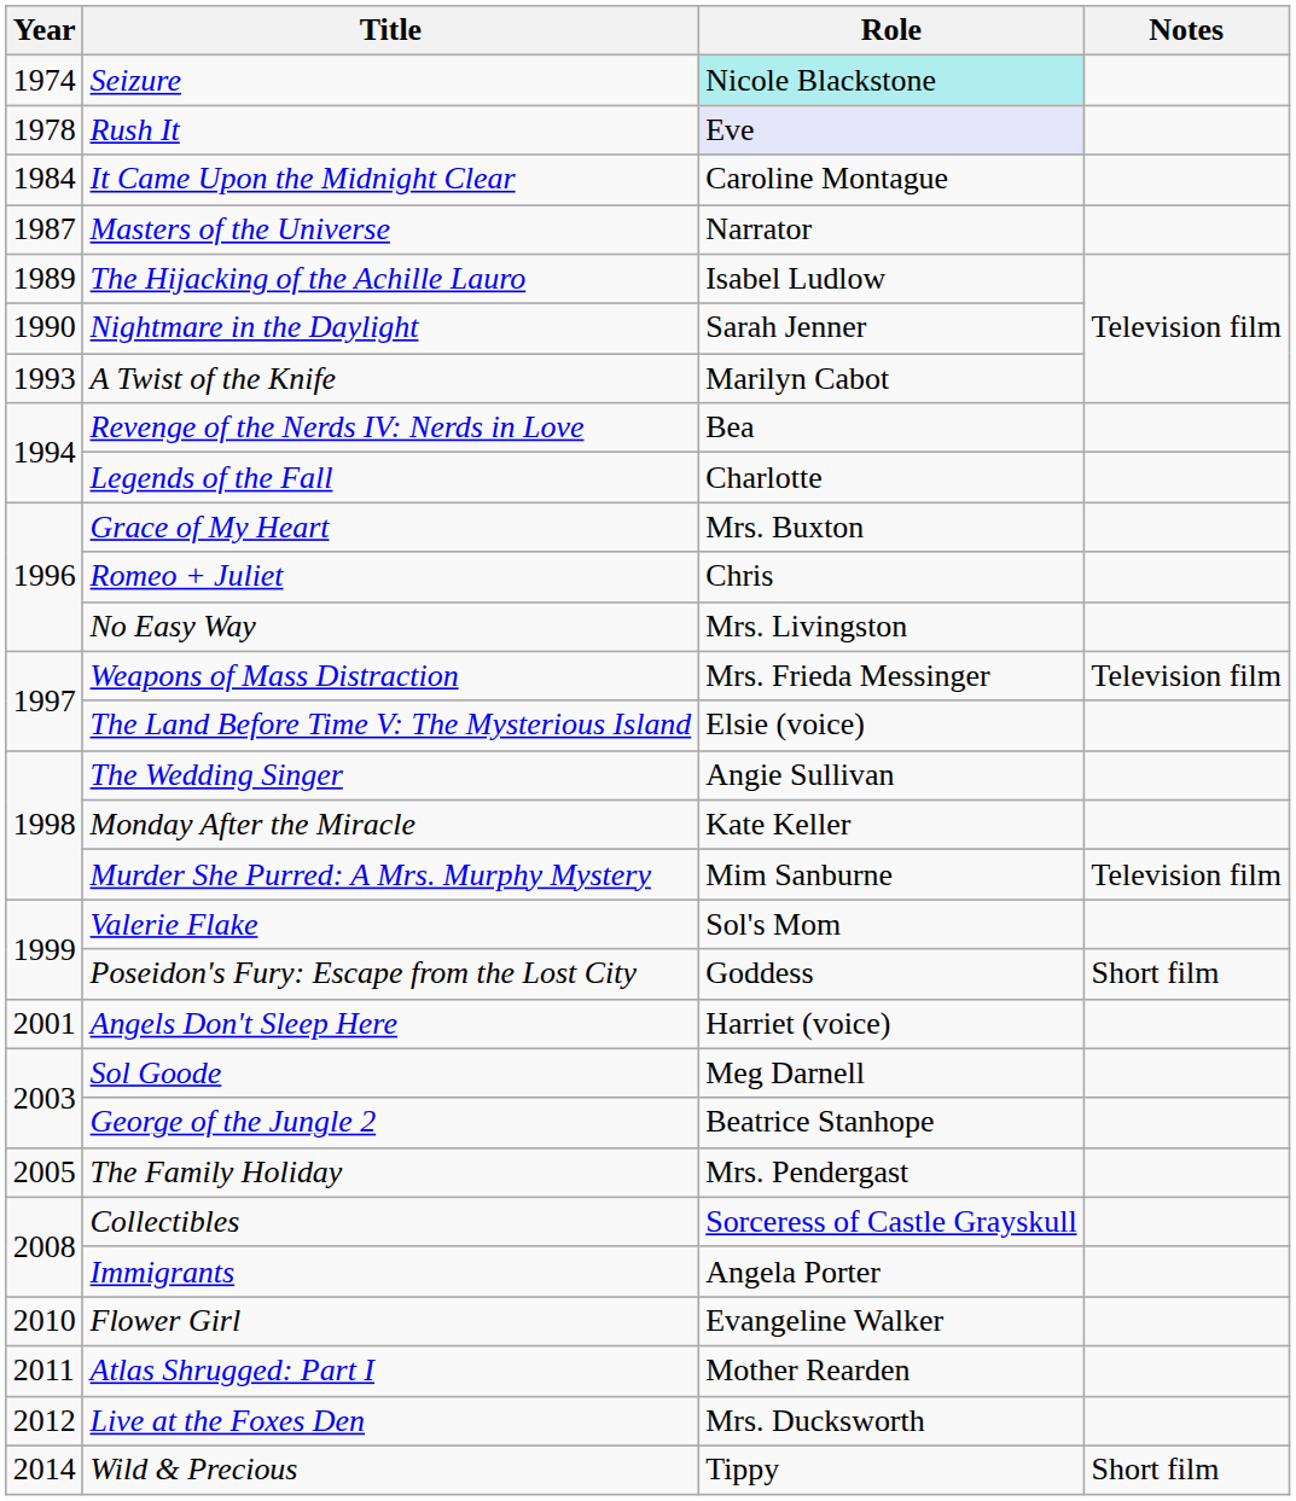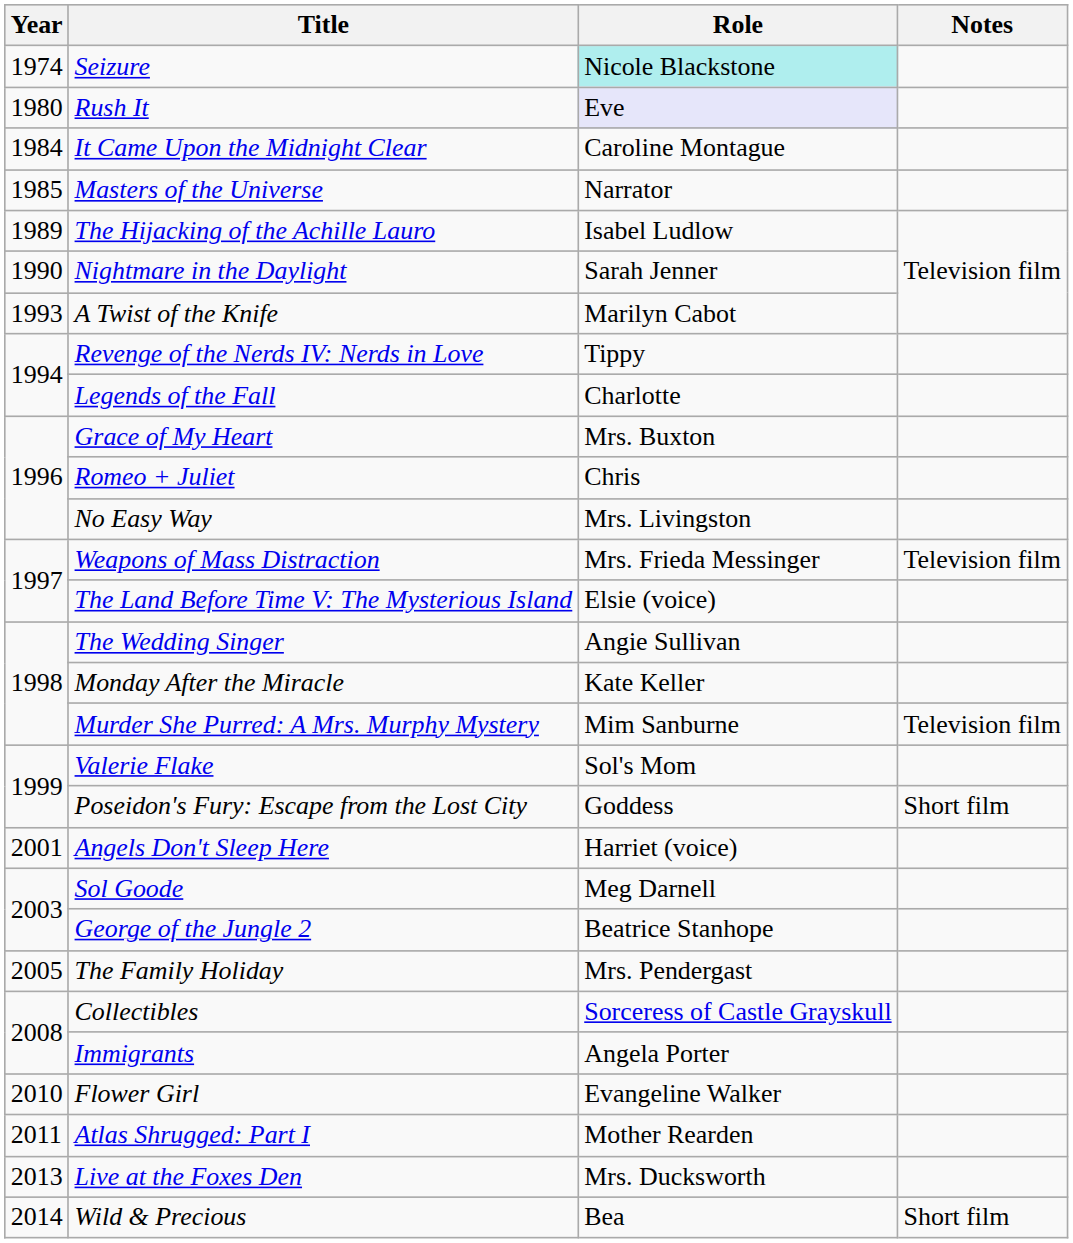 <table class="wikitable sortable">
 <tr>
 <th>Year</th>
 <th>Title</th>
 <th>Role</th>
 <th class="unsortable">Notes</th>
 </tr>
 <tr>
 <td>1974</td>
 <td><em><a href='#'>Seizure</a></em></td>
 <td style="background: paleturquoise;">Nicole Blackstone</td>
 <td></td>
 </tr>
 <tr>
-<td>1978</td>
+<td>1980</td>
 <td><em><a href='#'>Rush It</a></em></td>
 <td style="background: lavender;">Eve</td>
 <td></td>
 </tr>
 <tr>
 <td>1984</td>
 <td><em><a href='#'>It Came Upon the Midnight Clear</a></em></td>
 <td>Caroline Montague</td>
 <td></td>
 </tr>
 <tr>
-<td>1987</td>
+<td>1985</td>
 <td><em><a href='#'>Masters of the Universe</a></em></td>
 <td>Narrator</td>
 <td></td>
 </tr>
 <tr>
 <td>1989</td>
 <td><em><a href='#'>The Hijacking of the Achille Lauro</a></em></td>
 <td>Isabel Ludlow</td>
 <td rowspan="3">Television film</td>
 </tr>
 <tr>
 <td>1990</td>
 <td><em><a href='#'>Nightmare in the Daylight</a></em></td>
 <td>Sarah Jenner</td>
 </tr>
 <tr>
 <td>1993</td>
 <td><em>A Twist of the Knife</em></td>
 <td>Marilyn Cabot</td>
 </tr>
 <tr>
 <td rowspan="2">1994</td>
 <td><em><a href='#'>Revenge of the Nerds IV: Nerds in Love</a></em></td>
-<td>Bea</td>
+<td>Tippy</td>
 <td></td>
 </tr>
 <tr>
 <td><em><a href='#'>Legends of the Fall</a></em></td>
 <td>Charlotte</td>
 <td></td>
 </tr>
 <tr>
 <td rowspan="3">1996</td>
 <td><em><a href='#'>Grace of My Heart</a></em></td>
 <td>Mrs. Buxton</td>
 <td></td>
 </tr>
 <tr>
 <td><em><a href='#'>Romeo + Juliet</a></em></td>
 <td>Chris</td>
 <td></td>
 </tr>
 <tr>
 <td><em>No Easy Way</em></td>
 <td>Mrs. Livingston</td>
 <td></td>
 </tr>
 <tr>
 <td rowspan="2">1997</td>
 <td><em><a href='#'>Weapons of Mass Distraction</a></em></td>
 <td>Mrs. Frieda Messinger</td>
 <td>Television film</td>
 </tr>
 <tr>
 <td><em><a href='#'>The Land Before Time V: The Mysterious Island</a></em></td>
 <td>Elsie (voice)</td>
 <td></td>
 </tr>
 <tr>
 <td rowspan="3">1998</td>
 <td><em><a href='#'>The Wedding Singer</a></em></td>
 <td>Angie Sullivan</td>
 <td></td>
 </tr>
 <tr>
 <td><em>Monday After the Miracle</em></td>
 <td>Kate Keller</td>
 <td></td>
 </tr>
 <tr>
 <td><em><a href='#'>Murder She Purred: A Mrs. Murphy Mystery</a></em></td>
 <td>Mim Sanburne</td>
 <td>Television film</td>
 </tr>
 <tr>
 <td rowspan="2">1999</td>
 <td><em><a href='#'>Valerie Flake</a></em></td>
 <td>Sol's Mom</td>
 <td></td>
 </tr>
 <tr>
 <td><em>Poseidon's Fury: Escape from the Lost City</em></td>
 <td>Goddess</td>
 <td>Short film</td>
 </tr>
 <tr>
 <td>2001</td>
 <td><em><a href='#'>Angels Don't Sleep Here</a></em></td>
 <td>Harriet (voice)</td>
 <td></td>
 </tr>
 <tr>
 <td rowspan="2">2003</td>
 <td><em><a href='#'>Sol Goode</a></em></td>
 <td>Meg Darnell</td>
 <td></td>
 </tr>
 <tr>
 <td><em><a href='#'>George of the Jungle 2</a></em></td>
 <td>Beatrice Stanhope</td>
 <td></td>
 </tr>
 <tr>
 <td>2005</td>
 <td><em>The Family Holiday</em></td>
 <td>Mrs. Pendergast</td>
 <td></td>
 </tr>
 <tr>
 <td rowspan="2">2008</td>
 <td><em>Collectibles</em></td>
 <td><a href='#'>Sorceress of Castle Grayskull</a></td>
 <td></td>
 </tr>
 <tr>
 <td><em><a href='#'>Immigrants</a></em></td>
 <td>Angela Porter</td>
 <td></td>
 </tr>
 <tr>
 <td>2010</td>
 <td><em>Flower Girl</em></td>
 <td>Evangeline Walker</td>
 <td></td>
 </tr>
 <tr>
 <td>2011</td>
 <td><em><a href='#'>Atlas Shrugged: Part I</a></em></td>
 <td>Mother Rearden</td>
 <td></td>
 </tr>
 <tr>
-<td>2012</td>
+<td>2013</td>
 <td><em><a href='#'>Live at the Foxes Den</a></em></td>
 <td>Mrs. Ducksworth</td>
 <td></td>
 </tr>
 <tr>
 <td>2014</td>
 <td><em>Wild & Precious</em></td>
-<td>Tippy</td>
+<td>Bea</td>
 <td>Short film</td>
 </tr>
 </table>
